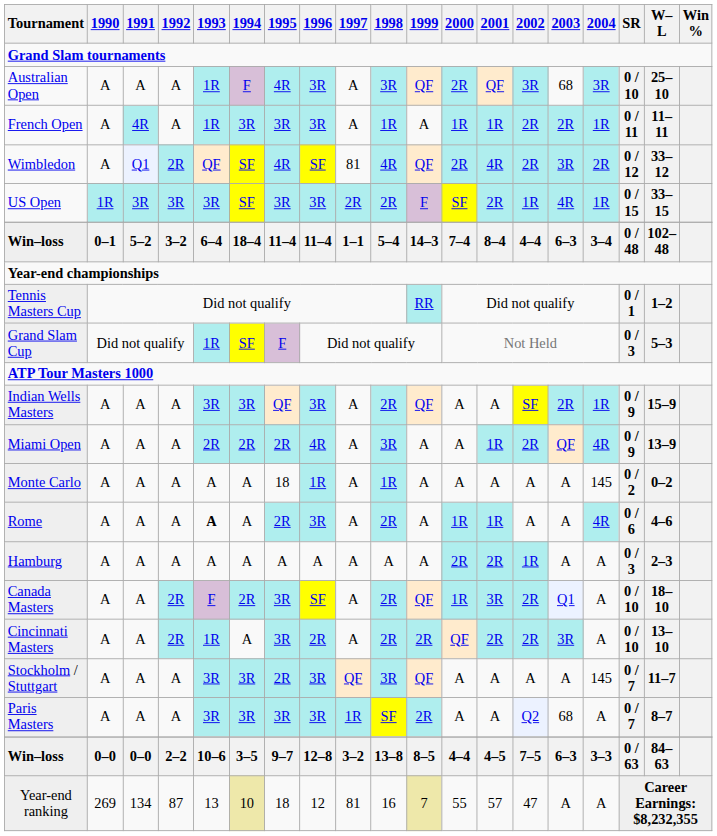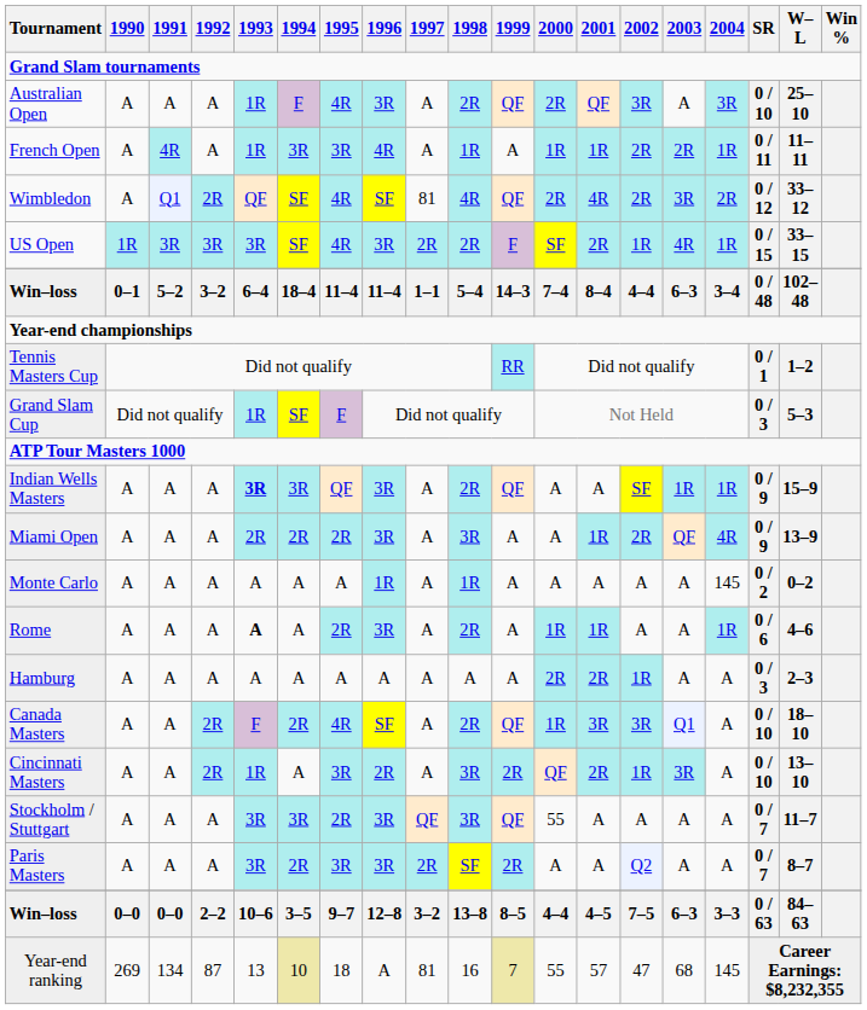 <table class=wikitable style=text-align:center>
 <tr>
 <th>Tournament</th>
 <th><a href='#'>1990</a></th>
 <th><a href='#'>1991</a></th>
 <th><a href='#'>1992</a></th>
 <th><a href='#'>1993</a></th>
 <th><a href='#'>1994</a></th>
 <th><a href='#'>1995</a></th>
 <th><a href='#'>1996</a></th>
 <th><a href='#'>1997</a></th>
 <th><a href='#'>1998</a></th>
 <th><a href='#'>1999</a></th>
 <th><a href='#'>2000</a></th>
 <th><a href='#'>2001</a></th>
 <th><a href='#'>2002</a></th>
 <th><a href='#'>2003</a></th>
 <th><a href='#'>2004</a></th>
 <th>SR</th>
 <th>W–L</th>
 <th>Win %</th>
 </tr>
 <tr>
 <td colspan=25 style=text-align:left><a href='#'><strong>Grand Slam tournaments</strong></a></td>
 </tr>
 <tr>
 <td align=left><a href='#'>Australian Open</a></td>
 <td>A</td>
 <td>A</td>
 <td>A</td>
 <td style=background:#afeeee><a href='#'>1R</a></td>
 <td style=background:thistle><a href='#'>F</a></td>
 <td style=background:#afeeee><a href='#'>4R</a></td>
 <td style=background:#afeeee><a href='#'>3R</a></td>
 <td>A</td>
-<td align="center" style="background:#afeeee;"><a href='#'>3R</a></td>
+<td style=background:#afeeee><a href='#'>2R</a></td>
 <td style=background:#ffebcd><a href='#'>QF</a></td>
 <td style=background:#afeeee><a href='#'>2R</a></td>
 <td style=background:#ffebcd><a href='#'>QF</a></td>
 <td style=background:#afeeee><a href='#'>3R</a></td>
-<td>68</td>
+<td>A</td>
 <td style=background:#afeeee><a href='#'>3R</a></td>
 <th>0 / 10</th>
 <th>25–10</th>
 <th></th>
 </tr>
 <tr>
 <td align=left><a href='#'>French Open</a></td>
 <td>A</td>
 <td style=background:#afeeee><a href='#'>4R</a></td>
 <td>A</td>
 <td style=background:#afeeee><a href='#'>1R</a></td>
 <td style=background:#afeeee><a href='#'>3R</a></td>
 <td style=background:#afeeee><a href='#'>3R</a></td>
-<td style=background:#afeeee><a href='#'>3R</a></td>
+<td align="center" style="background:#afeeee;"><a href='#'>4R</a></td>
 <td>A</td>
 <td style=background:#afeeee><a href='#'>1R</a></td>
 <td>A</td>
 <td style=background:#afeeee><a href='#'>1R</a></td>
 <td style=background:#afeeee><a href='#'>1R</a></td>
 <td style=background:#afeeee><a href='#'>2R</a></td>
 <td style=background:#afeeee><a href='#'>2R</a></td>
 <td style=background:#afeeee><a href='#'>1R</a></td>
 <th>0 / 11</th>
 <th>11–11</th>
 <th></th>
 </tr>
 <tr>
 <td align=left><a href='#'>Wimbledon</a></td>
 <td>A</td>
 <td style=background:#ecf2ff><a href='#'>Q1</a></td>
 <td style=background:#afeeee><a href='#'>2R</a></td>
 <td style=background:#ffebcd><a href='#'>QF</a></td>
 <td style=background:yellow><a href='#'>SF</a></td>
 <td style=background:#afeeee><a href='#'>4R</a></td>
 <td style=background:yellow><a href='#'>SF</a></td>
 <td>81</td>
 <td style=background:#afeeee><a href='#'>4R</a></td>
 <td style=background:#ffebcd><a href='#'>QF</a></td>
 <td style=background:#afeeee><a href='#'>2R</a></td>
 <td style=background:#afeeee><a href='#'>4R</a></td>
 <td style=background:#afeeee><a href='#'>2R</a></td>
 <td style=background:#afeeee><a href='#'>3R</a></td>
 <td style=background:#afeeee><a href='#'>2R</a></td>
 <th>0 / 12</th>
 <th>33–12</th>
 <th></th>
 </tr>
 <tr>
 <td align=left><a href='#'>US Open</a></td>
 <td style=background:#afeeee><a href='#'>1R</a></td>
 <td style=background:#afeeee><a href='#'>3R</a></td>
 <td style=background:#afeeee><a href='#'>3R</a></td>
 <td style=background:#afeeee><a href='#'>3R</a></td>
 <td style=background:yellow><a href='#'>SF</a></td>
-<td align="center" style="background:#afeeee;"><a href='#'>3R</a></td>
+<td style=background:#afeeee><a href='#'>4R</a></td>
 <td style=background:#afeeee><a href='#'>3R</a></td>
 <td style=background:#afeeee><a href='#'>2R</a></td>
 <td style=background:#afeeee><a href='#'>2R</a></td>
 <td style=background:thistle><a href='#'>F</a></td>
 <td style=background:yellow><a href='#'>SF</a></td>
 <td style=background:#afeeee><a href='#'>2R</a></td>
 <td style=background:#afeeee><a href='#'>1R</a></td>
 <td style=background:#afeeee><a href='#'>4R</a></td>
 <td style=background:#afeeee><a href='#'>1R</a></td>
 <th>0 / 15</th>
 <th>33–15</th>
 <th></th>
 </tr>
 <tr>
 </tr>
 <tr style=font-weight:bold;background:#efefef>
 <td style=text-align:left>Win–loss</td>
 <th>0–1</th>
 <th>5–2</th>
 <th>3–2</th>
 <th>6–4</th>
 <th>18–4</th>
 <th>11–4</th>
 <th>11–4</th>
 <th>1–1</th>
 <th>5–4</th>
 <th>14–3</th>
 <th>7–4</th>
 <th>8–4</th>
 <th>4–4</th>
 <th>6–3</th>
 <th>3–4</th>
 <th>0 / 48</th>
 <th>102–48</th>
 <th></th>
 </tr>
 <tr>
 <td colspan=25 style=text-align:left><strong>Year-end championships</strong></td>
 </tr>
 <tr>
 <td bgcolor=efefef align=left><a href='#'>Tennis Masters Cup</a></td>
 <td align="center" colspan="9">Did not qualify</td>
 <td align="center" style="background:#afeeee;"><a href='#'>RR</a></td>
 <td align="center" colspan="5">Did not qualify</td>
 <th>0 / 1</th>
 <th>1–2</th>
 <th></th>
 </tr>
 <tr>
 <td bgcolor=efefef align=left><a href='#'>Grand Slam Cup</a></td>
 <td align="center" colspan="3">Did not qualify</td>
 <td align="center" style="background:#afeeee;"><a href='#'>1R</a></td>
 <td align="center" style="background:yellow;"><a href='#'>SF</a></td>
 <td align="center" style="background:thistle;"><a href='#'>F</a></td>
 <td align="center" colspan="4">Did not qualify</td>
 <td align="center" colspan="5" style="color:#767676;">Not Held</td>
 <th>0 / 3</th>
 <th>5–3</th>
 <th></th>
 </tr>
 <tr>
 <td colspan=25 style=text-align:left><strong><a href='#'>ATP Tour Masters 1000</a></strong></td>
 </tr>
 <tr>
 <td bgcolor=efefef align=left><a href='#'>Indian Wells Masters</a></td>
 <td align="center">A</td>
 <td align="center">A</td>
 <td align="center">A</td>
-<td align="center" style="background:#afeeee;"><a href='#'>3R</a></td>
+<td align="center" style="background:#afeeee;"><strong><a href='#'>3R</a></strong></td>
 <td align="center" style="background:#afeeee;"><a href='#'>3R</a></td>
 <td align="center" style="background:#ffebcd;"><a href='#'>QF</a></td>
 <td align="center" style="background:#afeeee;"><a href='#'>3R</a></td>
 <td align="center">A</td>
 <td align="center" style="background:#afeeee;"><a href='#'>2R</a></td>
 <td align="center" style="background:#ffebcd;"><a href='#'>QF</a></td>
 <td align="center">A</td>
 <td align="center">A</td>
 <td align="center" style="background:yellow;"><a href='#'>SF</a></td>
-<td style=background:#afeeee><a href='#'>2R</a></td>
+<td align="center" style="background:#afeeee;"><a href='#'>1R</a></td>
 <td align="center" style="background:#afeeee;"><a href='#'>1R</a></td>
 <th>0 / 9</th>
 <th>15–9</th>
 <th></th>
 </tr>
 <tr>
 <td bgcolor=efefef align=left><a href='#'>Miami Open</a></td>
 <td align="center">A</td>
 <td align="center">A</td>
 <td align="center">A</td>
 <td align="center" style="background:#afeeee;"><a href='#'>2R</a></td>
 <td align="center" style="background:#afeeee;"><a href='#'>2R</a></td>
 <td align="center" style="background:#afeeee;"><a href='#'>2R</a></td>
-<td align="center" style="background:#afeeee;"><a href='#'>4R</a></td>
+<td style=background:#afeeee><a href='#'>3R</a></td>
 <td align="center">A</td>
 <td align="center" style="background:#afeeee;"><a href='#'>3R</a></td>
 <td align="center">A</td>
 <td align="center">A</td>
 <td align="center" style="background:#afeeee;"><a href='#'>1R</a></td>
 <td align="center" style="background:#afeeee;"><a href='#'>2R</a></td>
 <td align="center" style="background:#ffebcd;"><a href='#'>QF</a></td>
 <td align="center" style="background:#afeeee;"><a href='#'>4R</a></td>
 <th>0 / 9</th>
 <th>13–9</th>
 <th></th>
 </tr>
 <tr>
 <td bgcolor=efefef align=left><a href='#'>Monte Carlo</a></td>
 <td>A</td>
 <td>A</td>
 <td>A</td>
 <td>A</td>
 <td>A</td>
-<td>18</td>
+<td>A</td>
 <td align="center" style="background:#afeeee;"><a href='#'>1R</a></td>
 <td>A</td>
 <td align="center" style="background:#afeeee;"><a href='#'>1R</a></td>
 <td>A</td>
 <td>A</td>
 <td>A</td>
 <td>A</td>
 <td>A</td>
 <td>145</td>
 <th>0 / 2</th>
 <th>0–2</th>
 <th></th>
 </tr>
 <tr>
 <td bgcolor=efefef align=left><a href='#'>Rome</a></td>
 <td>A</td>
 <td>A</td>
 <td>A</td>
 <td><strong>A</strong></td>
 <td>A</td>
 <td align="center" style="background:#afeeee;"><a href='#'>2R</a></td>
 <td align="center" style="background:#afeeee;"><a href='#'>3R</a></td>
 <td>A</td>
 <td align="center" style="background:#afeeee;"><a href='#'>2R</a></td>
 <td>A</td>
 <td align="center" style="background:#afeeee;"><a href='#'>1R</a></td>
 <td align="center" style="background:#afeeee;"><a href='#'>1R</a></td>
 <td>A</td>
 <td>A</td>
-<td align="center" style="background:#afeeee;"><a href='#'>4R</a></td>
+<td align="center" style="background:#afeeee;"><a href='#'>1R</a></td>
 <th>0 / 6</th>
 <th>4–6</th>
 <th></th>
 </tr>
 <tr>
 <td bgcolor=efefef align=left><a href='#'>Hamburg</a></td>
 <td>A</td>
 <td>A</td>
 <td>A</td>
 <td>A</td>
 <td>A</td>
 <td>A</td>
 <td>A</td>
 <td>A</td>
 <td>A</td>
 <td>A</td>
 <td align="center" style="background:#afeeee;"><a href='#'>2R</a></td>
 <td align="center" style="background:#afeeee;"><a href='#'>2R</a></td>
 <td align="center" style="background:#afeeee;"><a href='#'>1R</a></td>
 <td>A</td>
 <td>A</td>
 <th>0 / 3</th>
 <th>2–3</th>
 <th></th>
 </tr>
 <tr>
 <td bgcolor=efefef align=left><a href='#'>Canada Masters</a></td>
 <td>A</td>
 <td>A</td>
 <td align="center" style="background:#afeeee;"><a href='#'>2R</a></td>
 <td align="center" style="background:#D8BFD8;"><a href='#'>F</a></td>
 <td align="center" style="background:#afeeee;"><a href='#'>2R</a></td>
-<td align="center" style="background:#afeeee;"><a href='#'>3R</a></td>
+<td style=background:#afeeee><a href='#'>4R</a></td>
 <td align="center" style="background:yellow;"><a href='#'>SF</a></td>
 <td>A</td>
 <td align="center" style="background:#afeeee;"><a href='#'>2R</a></td>
 <td align="center" style="background:#ffebcd;"><a href='#'>QF</a></td>
 <td align="center" style="background:#afeeee;"><a href='#'>1R</a></td>
 <td align="center" style="background:#afeeee;"><a href='#'>3R</a></td>
-<td style=background:#afeeee><a href='#'>2R</a></td>
+<td align="center" style="background:#afeeee;"><a href='#'>3R</a></td>
 <td bgcolor=ecf2ff><a href='#'>Q1</a></td>
 <td>A</td>
 <th>0 / 10</th>
 <th>18–10</th>
 <th></th>
 </tr>
 <tr>
 <td bgcolor=efefef align=left><a href='#'>Cincinnati Masters</a></td>
 <td>A</td>
 <td>A</td>
 <td align="center" style="background:#afeeee;"><a href='#'>2R</a></td>
 <td align="center" style="background:#afeeee;"><a href='#'>1R</a></td>
 <td>A</td>
 <td align="center" style="background:#afeeee;"><a href='#'>3R</a></td>
 <td align="center" style="background:#afeeee;"><a href='#'>2R</a></td>
 <td>A</td>
-<td style=background:#afeeee><a href='#'>2R</a></td>
+<td align="center" style="background:#afeeee;"><a href='#'>3R</a></td>
 <td align="center" style="background:#afeeee;"><a href='#'>2R</a></td>
 <td align="center" style="background:#ffebcd;"><a href='#'>QF</a></td>
 <td align="center" style="background:#afeeee;"><a href='#'>2R</a></td>
-<td style=background:#afeeee><a href='#'>2R</a></td>
+<td align="center" style="background:#afeeee;"><a href='#'>1R</a></td>
 <td align="center" style="background:#afeeee;"><a href='#'>3R</a></td>
 <td>A</td>
 <th>0 / 10</th>
 <th>13–10</th>
 <th></th>
 </tr>
 <tr>
 <td bgcolor=efefef align=left><a href='#'>Stockholm</a> / <a href='#'>Stuttgart</a></td>
 <td>A</td>
 <td>A</td>
 <td>A</td>
 <td align="center" style="background:#afeeee;"><a href='#'>3R</a></td>
 <td align="center" style="background:#afeeee;"><a href='#'>3R</a></td>
 <td align="center" style="background:#afeeee;"><a href='#'>2R</a></td>
 <td align="center" style="background:#afeeee;"><a href='#'>3R</a></td>
 <td align="center" style="background:#ffebcd;"><a href='#'>QF</a></td>
 <td align="center" style="background:#afeeee;"><a href='#'>3R</a></td>
 <td align="center" style="background:#ffebcd;"><a href='#'>QF</a></td>
+<td>55</td>
 <td>A</td>
 <td>A</td>
 <td>A</td>
 <td>A</td>
-<td>145</td>
 <th>0 / 7</th>
 <th>11–7</th>
 <th></th>
 </tr>
 <tr>
 <td bgcolor=efefef align=left><a href='#'>Paris Masters</a></td>
 <td>A</td>
 <td>A</td>
 <td>A</td>
 <td align="center" style="background:#afeeee;"><a href='#'>3R</a></td>
+<td align="center" style="background:#afeeee;"><a href='#'>2R</a></td>
 <td align="center" style="background:#afeeee;"><a href='#'>3R</a></td>
 <td align="center" style="background:#afeeee;"><a href='#'>3R</a></td>
-<td align="center" style="background:#afeeee;"><a href='#'>3R</a></td>
-<td align="center" style="background:#afeeee;"><a href='#'>1R</a></td>
+<td style=background:#afeeee><a href='#'>2R</a></td>
 <td align="center" style="background:yellow;"><a href='#'>SF</a></td>
 <td align="center" style="background:#afeeee;"><a href='#'>2R</a></td>
 <td>A</td>
 <td>A</td>
 <td bgcolor=ecf2ff><a href='#'>Q2</a></td>
-<td>68</td>
+<td>A</td>
 <td>A</td>
 <th>0 / 7</th>
 <th>8–7</th>
 <th></th>
 </tr>
 <tr>
 </tr>
 <tr style=font-weight:bold;background:#efefef>
 <td style=text-align:left>Win–loss</td>
 <th>0–0</th>
 <th>0–0</th>
 <th>2–2</th>
 <th>10–6</th>
 <th>3–5</th>
 <th>9–7</th>
 <th>12–8</th>
 <th>3–2</th>
 <th>13–8</th>
 <th>8–5</th>
 <th>4–4</th>
 <th>4–5</th>
 <th>7–5</th>
 <th>6–3</th>
 <th>3–3</th>
 <th>0 / 63</th>
 <th>84–63</th>
 <th></th>
 </tr>
 <tr>
 <td style="background:#EFEFEF;">Year-end ranking</td>
 <td>269</td>
 <td>134</td>
 <td>87</td>
 <td>13</td>
 <td style="background:#EEE8AA;">10</td>
 <td>18</td>
-<td>12</td>
+<td>A</td>
 <td>81</td>
 <td>16</td>
 <td style="background:#EEE8AA;">7</td>
 <td>55</td>
 <td>57</td>
 <td>47</td>
-<td>A</td>
-<td>A</td>
+<td>68</td>
+<td>145</td>
 <td colspan=3 style="background:#EFEFEF;"><strong>Career Earnings: $8,232,355</strong></td>
 </tr>
 </table>
